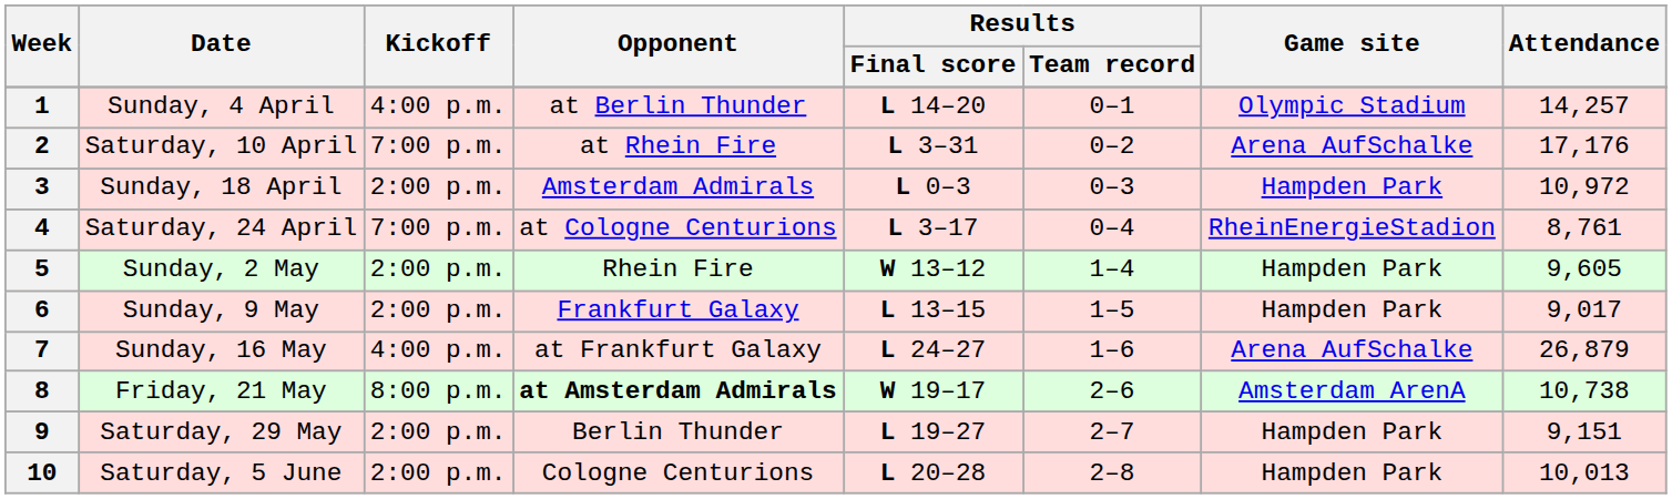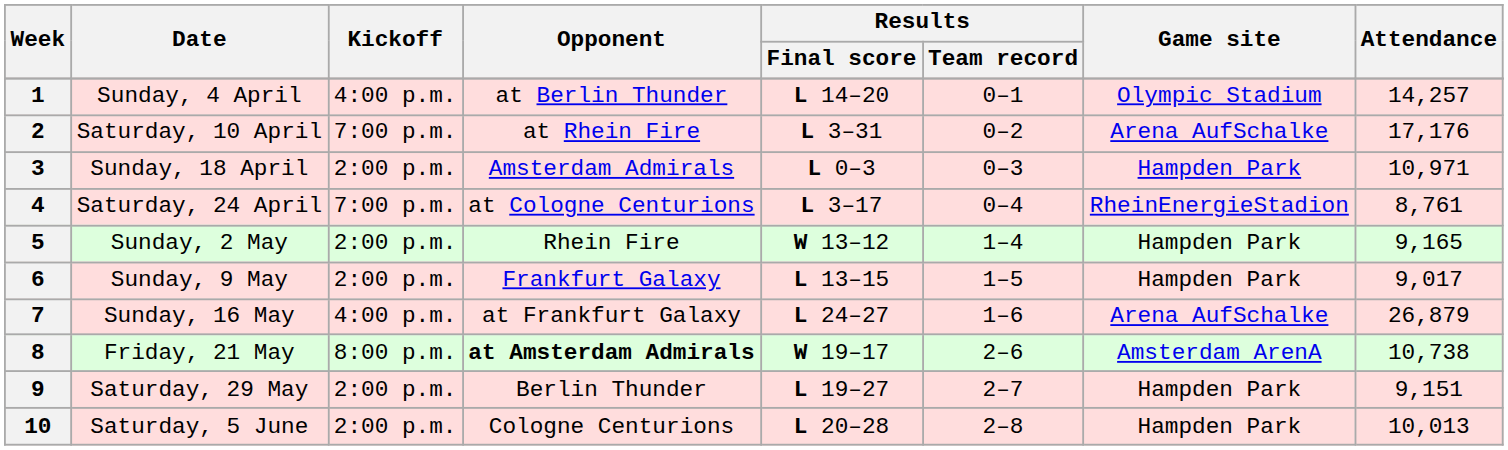 <table class="wikitable" style="font-size:95%; text-align:center; width:66em">
 <tr>
 <th rowspan="2">Week</th>
 <th rowspan="2">Date</th>
 <th rowspan="2">Kickoff </th>
 <th rowspan="2">Opponent</th>
 <th colspan="2">Results</th>
 <th rowspan="2">Game site</th>
 <th rowspan="2">Attendance</th>
 </tr>
 <tr>
 <th>Final score</th>
 <th>Team record</th>
 </tr>
 <tr>
 </tr>
 <tr bgcolor="#FFDDDD">
 <th>1</th>
 <td>Sunday, 4 April</td>
 <td>4:00 p.m.</td>
 <td>at <a href='#'>Berlin Thunder</a></td>
 <td><strong>L</strong> 14–20</td>
 <td>0–1</td>
 <td><a href='#'>Olympic Stadium</a></td>
 <td>14,257</td>
 </tr>
 <tr bgcolor="#FFDDDD">
 <th>2</th>
 <td>Saturday, 10 April</td>
 <td>7:00 p.m.</td>
 <td>at <a href='#'>Rhein Fire</a></td>
 <td><strong>L</strong> 3–31</td>
 <td>0–2</td>
 <td><a href='#'>Arena AufSchalke</a></td>
 <td>17,176</td>
 </tr>
 <tr bgcolor="#FFDDDD">
 <th>3</th>
 <td>Sunday, 18 April</td>
 <td>2:00 p.m.</td>
 <td><a href='#'>Amsterdam Admirals</a></td>
 <td><strong>L</strong> 0–3</td>
 <td>0–3</td>
 <td><a href='#'>Hampden Park</a></td>
-<td>10,972</td>
+<td>10,971</td>
 </tr>
 <tr bgcolor="#FFDDDD">
 <th>4</th>
 <td>Saturday, 24 April</td>
 <td>7:00 p.m.</td>
 <td>at <a href='#'>Cologne Centurions</a></td>
 <td><strong>L</strong> 3–17</td>
 <td>0–4</td>
 <td><a href='#'>RheinEnergieStadion</a></td>
 <td>8,761</td>
 </tr>
 <tr bgcolor="#DDFFDD">
 <th>5</th>
 <td>Sunday, 2 May</td>
 <td>2:00 p.m.</td>
 <td>Rhein Fire</td>
 <td><strong>W</strong> 13–12</td>
 <td>1–4</td>
 <td>Hampden Park</td>
-<td>9,605</td>
+<td>9,165</td>
 </tr>
 <tr bgcolor="#FFDDDD">
 <th>6</th>
 <td>Sunday, 9 May</td>
 <td>2:00 p.m.</td>
 <td><a href='#'>Frankfurt Galaxy</a></td>
 <td><strong>L</strong> 13–15</td>
 <td>1–5</td>
 <td>Hampden Park</td>
 <td>9,017</td>
 </tr>
 <tr bgcolor="#FFDDDD">
 <th>7</th>
 <td>Sunday, 16 May</td>
 <td>4:00 p.m.</td>
 <td>at Frankfurt Galaxy</td>
 <td><strong>L</strong> 24–27</td>
 <td>1–6</td>
 <td><a href='#'>Arena AufSchalke</a></td>
 <td>26,879</td>
 </tr>
 <tr bgcolor="#DDFFDD">
 <th>8</th>
 <td>Friday, 21 May</td>
 <td>8:00 p.m.</td>
 <td><strong>at Amsterdam Admirals</strong></td>
 <td><strong>W</strong> 19–17</td>
 <td>2–6</td>
 <td><a href='#'>Amsterdam ArenA</a></td>
 <td>10,738</td>
 </tr>
 <tr bgcolor="#FFDDDD">
 <th>9</th>
 <td>Saturday, 29 May</td>
 <td>2:00 p.m.</td>
 <td>Berlin Thunder</td>
 <td><strong>L</strong> 19–27</td>
 <td>2–7</td>
 <td>Hampden Park</td>
 <td>9,151</td>
 </tr>
 <tr bgcolor="#FFDDDD">
 <th>10</th>
 <td>Saturday, 5 June</td>
 <td>2:00 p.m.</td>
 <td>Cologne Centurions</td>
 <td><strong>L</strong> 20–28</td>
 <td>2–8</td>
 <td>Hampden Park</td>
 <td>10,013</td>
 </tr>
 </table>
